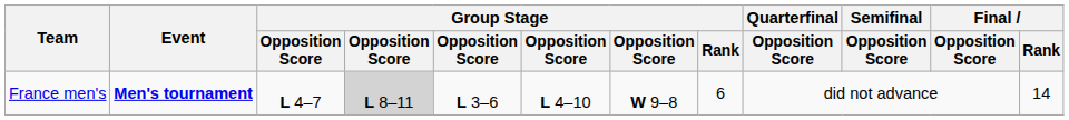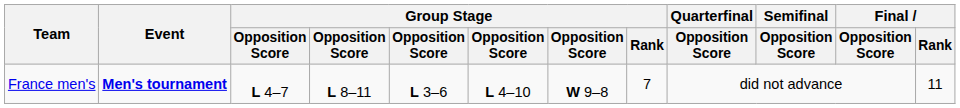 <table class="wikitable" style="font-size:90%">
 <tr>
 <th rowspan=2>Team</th>
 <th rowspan=2>Event</th>
 <th colspan=6>Group Stage</th>
 <th>Quarterfinal</th>
 <th>Semifinal</th>
 <th colspan=2>Final / </th>
 </tr>
 <tr style="font-size:95%">
 <th>Opposition<br>Score</th>
 <th>Opposition<br>Score</th>
 <th>Opposition<br>Score</th>
 <th>Opposition<br>Score</th>
 <th>Opposition<br>Score</th>
 <th>Rank</th>
 <th>Opposition<br>Score</th>
 <th>Opposition<br>Score</th>
 <th>Opposition<br>Score</th>
 <th>Rank</th>
 </tr>
 <tr align=center>
 <td align=left><a href='#'>France men's</a></td>
 <td align=left><strong><a href='#'>Men's tournament</a></strong></td>
 <td><br><strong>L</strong> 4–7</td>
-<td style="background: lightgrey;"><br><strong>L</strong> 8–11</td>
+<td><br><strong>L</strong> 8–11</td>
 <td><br><strong>L</strong> 3–6</td>
 <td><br><strong>L</strong> 4–10</td>
 <td><br><strong>W</strong> 9–8</td>
-<td>6</td>
+<td>7</td>
 <td colspan=3>did not advance</td>
-<td>14</td>
+<td>11</td>
 </tr>
 </table>
